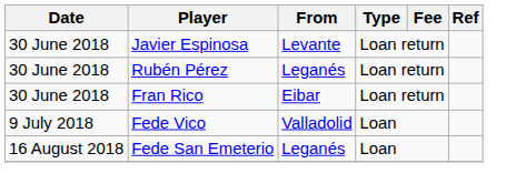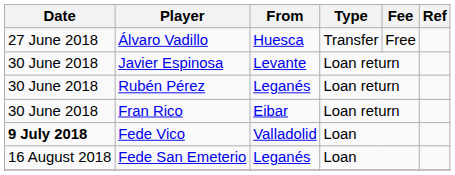 <table class="wikitable">
 <tr>
 <th>Date</th>
 <th>Player</th>
 <th>From</th>
 <th>Type</th>
 <th>Fee</th>
 <th>Ref</th>
+</tr>
+<tr>
+<td>27 June 2018</td>
+<td> <a href='#'>Álvaro Vadillo</a></td>
+<td> <a href='#'>Huesca</a></td>
+<td>Transfer</td>
+<td>Free</td>
+<td></td>
 </tr>
 <tr>
 <td>30 June 2018</td>
 <td> <a href='#'>Javier Espinosa</a></td>
 <td> <a href='#'>Levante</a></td>
 <td colspan=2>Loan return</td>
 <td></td>
 </tr>
 <tr>
 <td>30 June 2018</td>
 <td> <a href='#'>Rubén Pérez</a></td>
 <td> <a href='#'>Leganés</a></td>
 <td colspan=2>Loan return</td>
 <td></td>
 </tr>
 <tr>
 <td>30 June 2018</td>
 <td> <a href='#'>Fran Rico</a></td>
 <td> <a href='#'>Eibar</a></td>
 <td colspan=2>Loan return</td>
 <td></td>
 </tr>
 <tr>
-<td>9 July 2018</td>
+<td><strong>9 July 2018</strong></td>
 <td> <a href='#'>Fede Vico</a></td>
 <td> <a href='#'>Valladolid</a></td>
 <td colspan=2>Loan</td>
 <td></td>
 </tr>
 <tr>
 <td>16 August 2018</td>
 <td> <a href='#'>Fede San Emeterio</a></td>
 <td> <a href='#'>Leganés</a></td>
 <td colspan=2>Loan</td>
 <td></td>
 </tr>
 <tr>
 </tr>
 </table>
